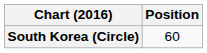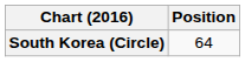 <table class="wikitable plainrowheaders" style="text-align:center">
 <tr>
 <th scope="col">Chart (2016)</th>
 <th scope="col">Position</th>
 </tr>
 <tr>
 <th scope="row">South Korea (Circle)</th>
-<td>60</td>
+<td>64</td>
 </tr>
 </table>
